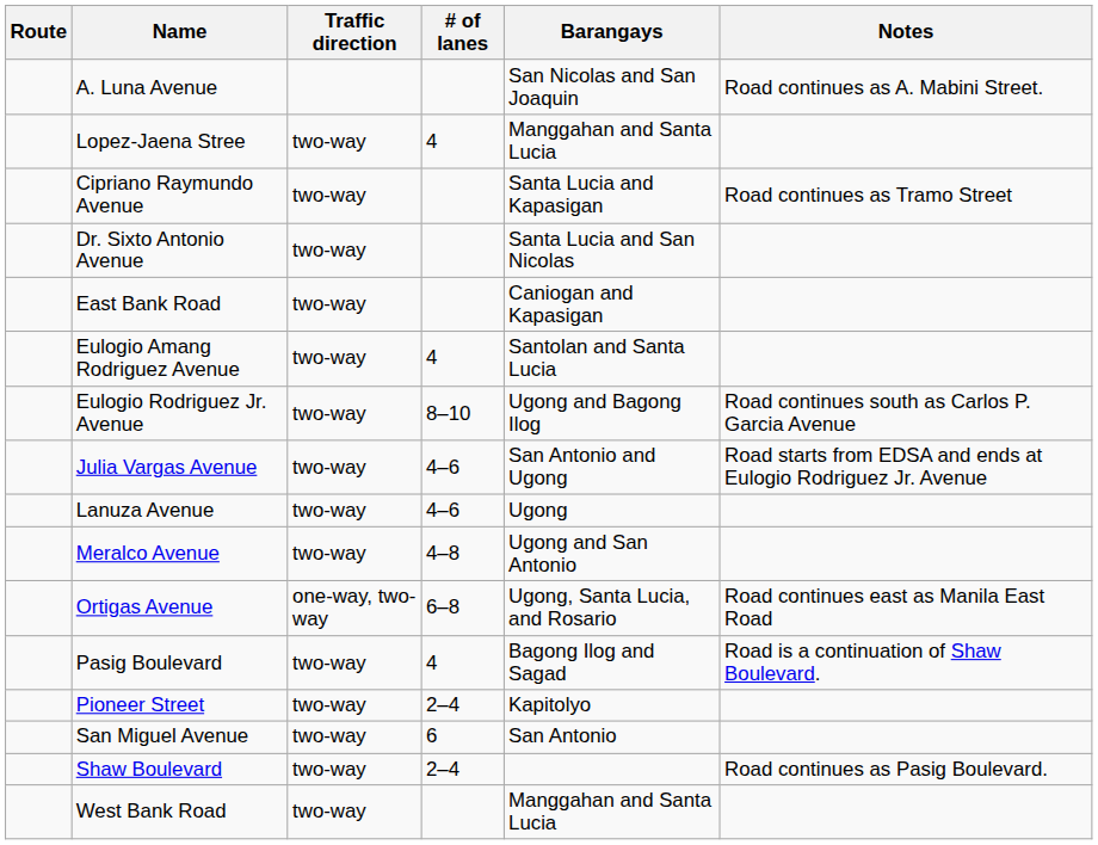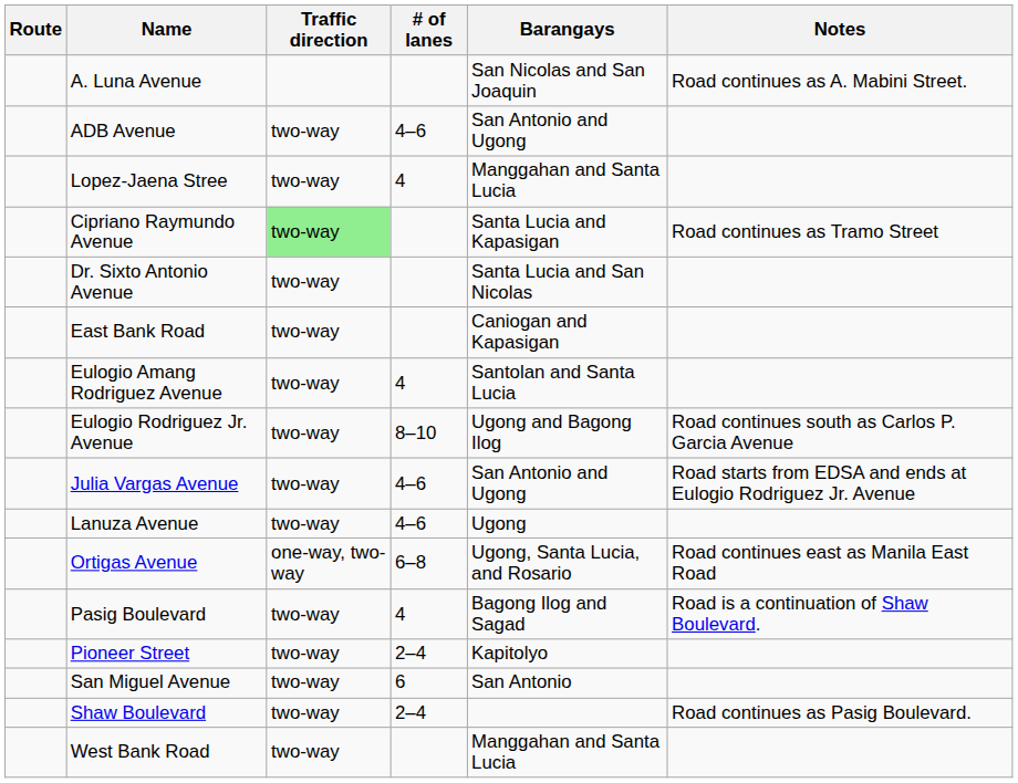 <table class="wikitable sortable collapsible" id="pasig">
 <tr>
 <th>Route</th>
 <th>Name</th>
 <th>Traffic direction</th>
 <th># of lanes</th>
 <th class="unsortable">Barangays</th>
 <th class="unsortable">Notes</th>
 </tr>
 <tr>
 <td></td>
 <td>A. Luna Avenue</td>
 <td></td>
 <td></td>
 <td>San Nicolas and San Joaquin</td>
 <td>Road continues as A. Mabini Street.</td>
 </tr>
 <tr>
 <td></td>
+<td>ADB Avenue</td>
+<td>two-way</td>
+<td>4–6</td>
+<td>San Antonio and Ugong</td>
+<td></td>
+</tr>
+<tr>
+<td></td>
 <td>Lopez-Jaena Stree</td>
 <td>two-way</td>
 <td>4</td>
 <td>Manggahan and Santa Lucia</td>
 <td></td>
 </tr>
 <tr>
 <td></td>
 <td>Cipriano Raymundo Avenue</td>
-<td>two-way</td>
+<td style="background: lightgreen;">two-way</td>
 <td></td>
 <td>Santa Lucia and Kapasigan</td>
 <td>Road continues as Tramo Street</td>
 </tr>
 <tr>
 <td></td>
 <td>Dr. Sixto Antonio Avenue</td>
 <td>two-way</td>
 <td></td>
 <td>Santa Lucia and San Nicolas</td>
 <td></td>
 </tr>
 <tr>
 <td></td>
 <td>East Bank Road</td>
 <td>two-way</td>
 <td></td>
 <td>Caniogan and Kapasigan</td>
 <td></td>
 </tr>
 <tr>
 <td></td>
 <td>Eulogio Amang Rodriguez Avenue</td>
 <td>two-way</td>
 <td>4</td>
 <td>Santolan and Santa Lucia</td>
 <td></td>
 </tr>
 <tr>
 <td><br></td>
 <td>Eulogio Rodriguez Jr. Avenue</td>
 <td>two-way</td>
 <td>8–10</td>
 <td>Ugong and Bagong Ilog</td>
 <td>Road continues south as Carlos P. Garcia Avenue</td>
 </tr>
 <tr>
 <td></td>
 <td><a href='#'>Julia Vargas Avenue</a></td>
 <td>two-way</td>
 <td>4–6</td>
 <td>San Antonio and Ugong</td>
 <td>Road starts from EDSA and ends at Eulogio Rodriguez Jr. Avenue</td>
 </tr>
 <tr>
 <td></td>
 <td>Lanuza Avenue</td>
 <td>two-way</td>
 <td>4–6</td>
 <td>Ugong</td>
 <td></td>
 </tr>
 <tr>
-<td></td>
-<td><a href='#'>Meralco Avenue</a></td>
-<td>two-way</td>
-<td>4–8</td>
-<td>Ugong and San Antonio</td>
-<td></td>
-</tr>
-<tr>
 <td><br></td>
 <td><a href='#'>Ortigas Avenue</a></td>
 <td>one-way, two-way</td>
 <td>6–8</td>
 <td>Ugong, Santa Lucia, and Rosario</td>
 <td>Road continues east as Manila East Road</td>
 </tr>
 <tr>
 <td></td>
 <td>Pasig Boulevard</td>
 <td>two-way</td>
 <td>4</td>
 <td>Bagong Ilog and Sagad</td>
 <td>Road is a continuation of <a href='#'>Shaw Boulevard</a>.</td>
 </tr>
 <tr>
 <td></td>
 <td><a href='#'>Pioneer Street</a></td>
 <td>two-way</td>
 <td>2–4</td>
 <td>Kapitolyo</td>
 <td></td>
 </tr>
 <tr>
 <td></td>
 <td>San Miguel Avenue</td>
 <td>two-way</td>
 <td>6</td>
 <td>San Antonio</td>
 <td></td>
 </tr>
 <tr>
 <td><br></td>
 <td><a href='#'>Shaw Boulevard</a></td>
 <td>two-way</td>
 <td>2–4</td>
 <td></td>
 <td>Road continues as Pasig Boulevard.</td>
 </tr>
 <tr>
 <td></td>
 <td>West Bank Road</td>
 <td>two-way</td>
 <td></td>
 <td>Manggahan and Santa Lucia</td>
 <td></td>
 </tr>
 </table>
